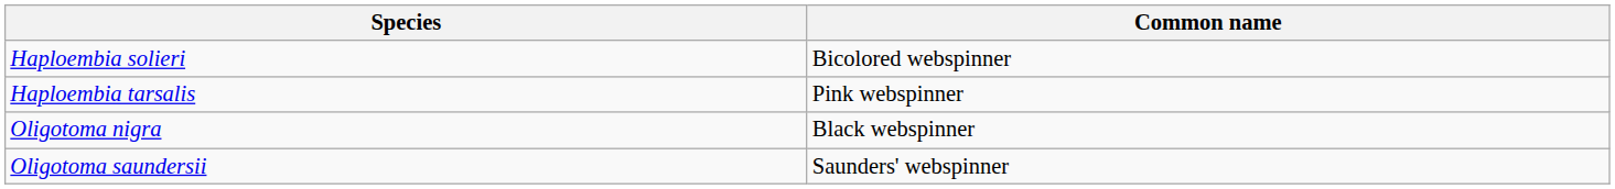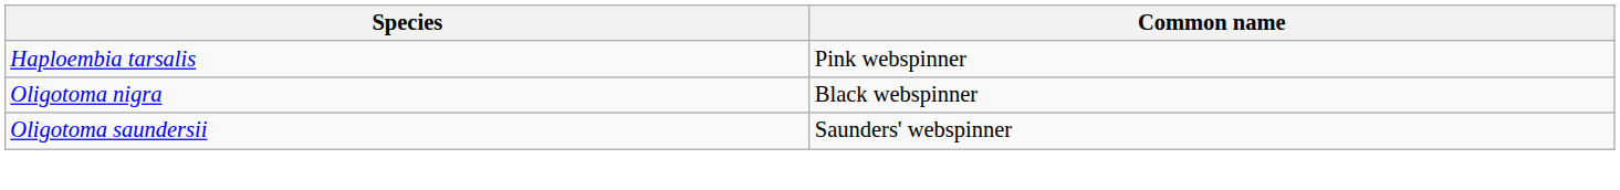 <table width=90% class="wikitable">
 <tr>
 <th width=25%>Species</th>
 <th width=25%>Common name</th>
-</tr>
-<tr>
-<td><em><a href='#'>Haploembia solieri</a></em></td>
-<td>Bicolored webspinner</td>
 </tr>
 <tr>
 <td><em><a href='#'>Haploembia tarsalis</a></em></td>
 <td>Pink webspinner</td>
 </tr>
 <tr>
 <td><em><a href='#'>Oligotoma nigra</a></em></td>
 <td>Black webspinner</td>
 </tr>
 <tr>
 <td><em><a href='#'>Oligotoma saundersii</a></em></td>
 <td>Saunders' webspinner</td>
 </tr>
 </table>
